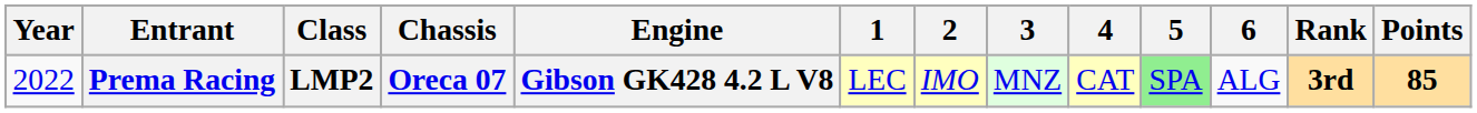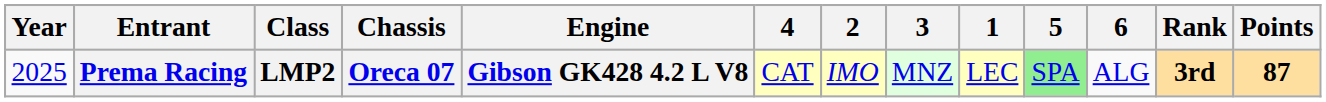 <table class="wikitable" style="text-align:center; font-size:85%">
 <tr>
 <th>Year</th>
 <th>Entrant</th>
 <th>Class</th>
 <th>Chassis</th>
 <th>Engine</th>
-<th>1</th>
+<th>4</th>
 <th>2</th>
 <th>3</th>
-<th>4</th>
+<th>1</th>
 <th>5</th>
 <th>6</th>
 <th>Rank</th>
 <th>Points</th>
 </tr>
 <tr>
-<td><a href='#'>2022</a></td>
+<td><a href='#'>2025</a></td>
 <th nowrap><a href='#'>Prema Racing</a></th>
 <th>LMP2</th>
 <th nowrap><a href='#'>Oreca 07</a></th>
 <th nowrap><a href='#'>Gibson</a> GK428 4.2 L V8</th>
-<td style="background:#FFFFBF;"><a href='#'>LEC</a><br></td>
+<td style="background:#FFFFBF;"><a href='#'>CAT</a><br></td>
 <td style="background:#FFFFBF;"><em><a href='#'>IMO</a></em><br></td>
 <td style="background:#DFFFDF;"><a href='#'>MNZ</a><br></td>
-<td style="background:#FFFFBF;"><a href='#'>CAT</a><br></td>
+<td style="background:#FFFFBF;"><a href='#'>LEC</a><br></td>
 <td style="background: lightgreen;"><a href='#'>SPA</a></td>
 <td><a href='#'>ALG</a></td>
 <th style="background:#FFDF9F;">3rd</th>
-<th style="background:#FFDF9F;">85</th>
+<th style="background:#FFDF9F;">87</th>
 </tr>
 </table>
